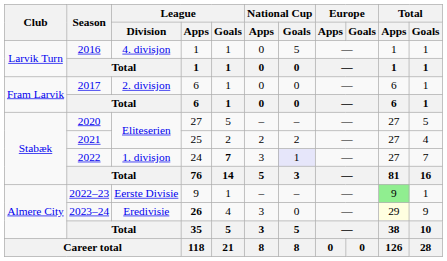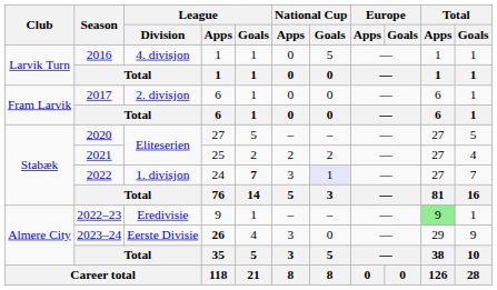 <table class="wikitable" style="text-align: center;">
 <tr>
 <th rowspan="2">Club</th>
 <th rowspan="2">Season</th>
 <th colspan="3">League</th>
 <th colspan="2">National Cup </th>
 <th colspan="2">Europe</th>
 <th colspan="2">Total</th>
 </tr>
 <tr>
 <th>Division</th>
 <th>Apps</th>
 <th>Goals</th>
 <th>Apps</th>
 <th>Goals</th>
 <th>Apps</th>
 <th>Goals</th>
 <th>Apps</th>
 <th>Goals</th>
 </tr>
 <tr>
 <td rowspan="2"><a href='#'>Larvik Turn</a></td>
 <td><a href='#'>2016</a></td>
 <td rowspan="1"><a href='#'>4. divisjon</a></td>
 <td>1</td>
 <td>1</td>
 <td>0</td>
 <td>5</td>
 <td colspan="2">—</td>
 <td>1</td>
 <td>1</td>
 </tr>
 <tr>
 <th colspan="2">Total</th>
 <th>1</th>
 <th>1</th>
 <th>0</th>
 <th>0</th>
 <th colspan="2">—</th>
 <th>1</th>
 <th>1</th>
 </tr>
 <tr>
 <td rowspan="2"><a href='#'>Fram Larvik</a></td>
 <td><a href='#'>2017</a></td>
 <td rowspan="1"><a href='#'>2. divisjon</a></td>
 <td>6</td>
 <td>1</td>
 <td>0</td>
 <td>0</td>
 <td colspan="2">—</td>
 <td>6</td>
 <td>1</td>
 </tr>
 <tr>
 <th colspan="2">Total</th>
 <th>6</th>
 <th>1</th>
 <th>0</th>
 <th>0</th>
 <th colspan="2">—</th>
 <th>6</th>
 <th>1</th>
 </tr>
 <tr>
 <td rowspan="4"><a href='#'>Stabæk</a></td>
 <td><a href='#'>2020</a></td>
 <td rowspan="2"><a href='#'>Eliteserien</a></td>
 <td>27</td>
 <td>5</td>
 <td>–</td>
 <td>–</td>
 <td colspan="2">—</td>
 <td>27</td>
 <td>5</td>
 </tr>
 <tr>
 <td><a href='#'>2021</a></td>
 <td>25</td>
 <td>2</td>
 <td>2</td>
 <td>2</td>
 <td colspan="2">—</td>
 <td>27</td>
 <td>4</td>
 </tr>
 <tr>
 <td><a href='#'>2022</a></td>
 <td rowspan="1"><a href='#'>1. divisjon</a></td>
 <td>24</td>
 <td><strong>7</strong></td>
 <td>3</td>
 <td style="background: lavender;">1</td>
 <td colspan="2">—</td>
 <td>27</td>
 <td>7</td>
 </tr>
 <tr>
 <th colspan="2">Total</th>
 <th>76</th>
 <th>14</th>
 <th>5</th>
 <th>3</th>
 <th colspan="2">—</th>
 <th>81</th>
 <th>16</th>
 </tr>
 <tr>
 <td rowspan="3"><a href='#'>Almere City</a></td>
 <td><a href='#'>2022–23</a></td>
-<td rowspan="1"><a href='#'>Eerste Divisie</a></td>
+<td rowspan="1"><a href='#'>Eredivisie</a></td>
 <td>9</td>
 <td>1</td>
 <td>–</td>
 <td>–</td>
 <td colspan="2">—</td>
 <td style="background: lightgreen;">9</td>
 <td>1</td>
 </tr>
 <tr>
 <td><a href='#'>2023–24</a></td>
-<td rowspan="1"><a href='#'>Eredivisie</a></td>
+<td rowspan="1"><a href='#'>Eerste Divisie</a></td>
 <td><strong>26</strong></td>
 <td>4</td>
 <td>3</td>
 <td>0</td>
 <td colspan="2">—</td>
-<td style="background: lightyellow;">29</td>
+<td>29</td>
 <td>9</td>
 </tr>
 <tr>
 <th colspan="2">Total</th>
 <th>35</th>
 <th>5</th>
 <th>3</th>
 <th>5</th>
 <th colspan="2">—</th>
 <th>38</th>
 <th>10</th>
 </tr>
 <tr>
 <th colspan="3">Career total</th>
 <th>118</th>
 <th>21</th>
 <th>8</th>
 <th>8</th>
 <th>0</th>
 <th>0</th>
 <th>126</th>
 <th>28</th>
 </tr>
 </table>
